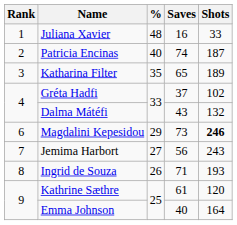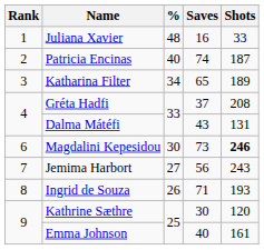 <table class="wikitable sortable" style="text-align: center; font-size: 96%;">
 <tr>
 <th>Rank</th>
 <th>Name</th>
 <th>%</th>
 <th>Saves</th>
 <th>Shots</th>
 </tr>
 <tr>
 <td>1</td>
 <td style="text-align: left;"> <a href='#'>Juliana Xavier</a></td>
 <td>48</td>
 <td>16</td>
 <td>33</td>
 </tr>
 <tr>
 <td>2</td>
 <td style="text-align: left;"> <a href='#'>Patricia Encinas</a></td>
 <td>40</td>
 <td>74</td>
 <td>187</td>
 </tr>
 <tr>
 <td>3</td>
 <td style="text-align: left;"> <a href='#'>Katharina Filter</a></td>
-<td>35</td>
+<td>34</td>
 <td>65</td>
 <td>189</td>
 </tr>
 <tr>
 <td rowspan="2">4</td>
 <td style="text-align: left;"> <a href='#'>Gréta Hadfi</a></td>
 <td rowspan="2">33</td>
 <td>37</td>
-<td>102</td>
+<td>208</td>
 </tr>
 <tr>
 <td style="text-align: left;"> <a href='#'>Dalma Mátéfi</a></td>
 <td>43</td>
-<td>132</td>
+<td>131</td>
 </tr>
 <tr>
 <td>6</td>
 <td style="text-align: left;"> <a href='#'>Magdalini Kepesidou</a></td>
-<td>29</td>
+<td>30</td>
 <td>73</td>
 <td><strong>246</strong></td>
 </tr>
 <tr>
 <td>7</td>
 <td style="text-align: left;"> Jemima Harbort</td>
 <td>27</td>
 <td>56</td>
 <td>243</td>
 </tr>
 <tr>
 <td>8</td>
 <td style="text-align: left;"> <a href='#'>Ingrid de Souza</a></td>
 <td>26</td>
 <td>71</td>
 <td>193</td>
 </tr>
 <tr>
 <td rowspan="2">9</td>
 <td style="text-align: left;"> <a href='#'>Kathrine Sæthre</a></td>
 <td rowspan="2">25</td>
-<td>61</td>
+<td>30</td>
 <td>120</td>
 </tr>
 <tr>
 <td style="text-align: left;"> <a href='#'>Emma Johnson</a></td>
 <td>40</td>
-<td>164</td>
+<td>161</td>
 </tr>
 </table>
